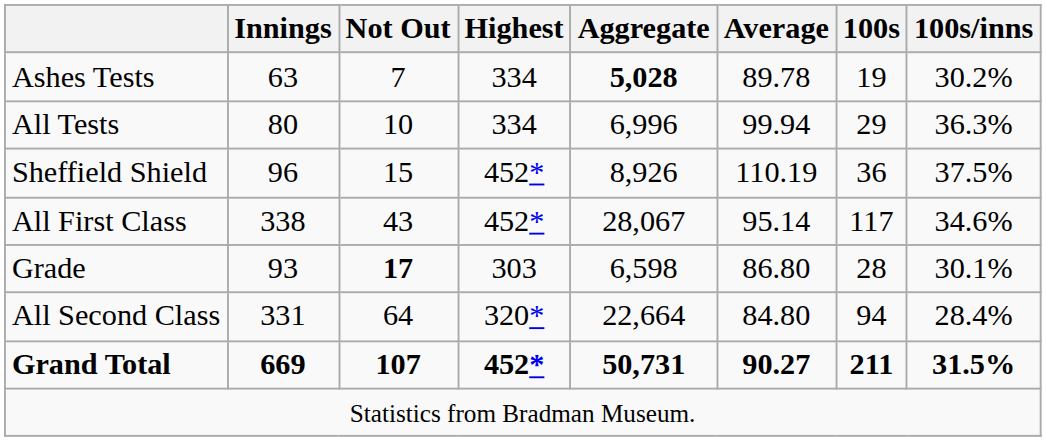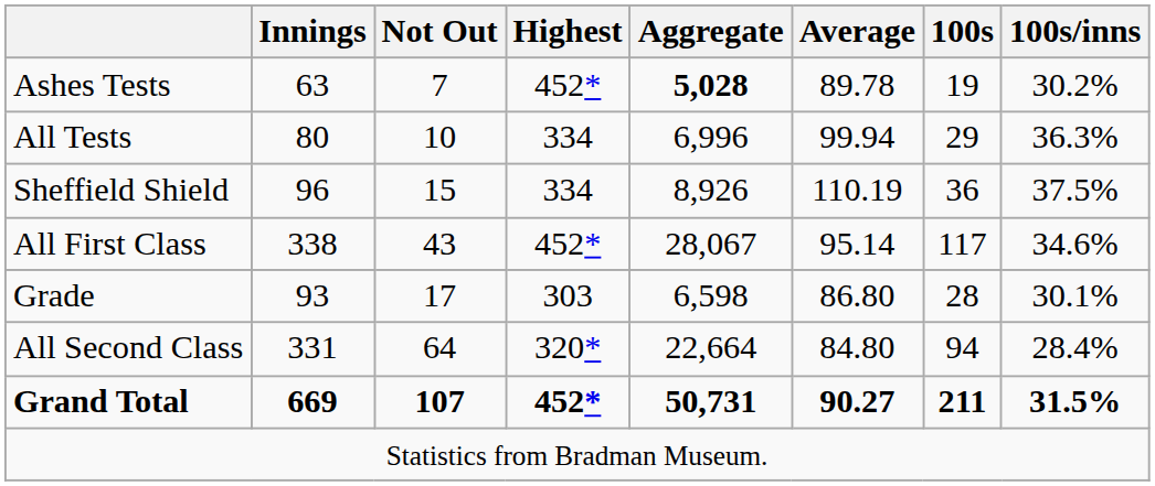 <table class="wikitable">
 <tr>
 <th></th>
 <th>Innings</th>
 <th>Not Out</th>
 <th>Highest</th>
 <th>Aggregate</th>
 <th>Average</th>
 <th>100s</th>
 <th>100s/inns</th>
 </tr>
 <tr>
 <td>Ashes Tests</td>
 <td align=center>63</td>
 <td align=center>7</td>
-<td align=center>334</td>
+<td align=center>452<a href='#'>*</a></td>
 <td align=center><strong>5,028</strong></td>
 <td align=center>89.78</td>
 <td align=center>19</td>
 <td align=center>30.2%</td>
 </tr>
 <tr>
 <td>All Tests</td>
 <td align=center>80</td>
 <td align=center>10</td>
 <td align=center>334</td>
 <td align=center>6,996</td>
 <td align=center>99.94</td>
 <td align=center>29</td>
 <td align=center>36.3%</td>
 </tr>
 <tr>
 <td>Sheffield Shield</td>
 <td align=center>96</td>
 <td align=center>15</td>
-<td align=center>452<a href='#'>*</a></td>
+<td align=center>334</td>
 <td align=center>8,926</td>
 <td align=center>110.19</td>
 <td align=center>36</td>
 <td align=center>37.5%</td>
 </tr>
 <tr>
 <td>All First Class</td>
 <td align=center>338</td>
 <td align=center>43</td>
 <td align=center>452<a href='#'>*</a></td>
 <td align=center>28,067</td>
 <td align=center>95.14</td>
 <td align=center>117</td>
 <td align=center>34.6%</td>
 </tr>
 <tr>
 <td>Grade</td>
 <td align=center>93</td>
-<td align=center><strong>17</strong></td>
+<td align=center>17</td>
 <td align=center>303</td>
 <td align=center>6,598</td>
 <td align=center>86.80</td>
 <td align=center>28</td>
 <td align=center>30.1%</td>
 </tr>
 <tr>
 <td>All Second Class</td>
 <td align=center>331</td>
 <td align=center>64</td>
 <td align=center>320<a href='#'>*</a></td>
 <td align=center>22,664</td>
 <td align=center>84.80</td>
 <td align=center>94</td>
 <td align=center>28.4%</td>
 </tr>
 <tr>
 <td><strong>Grand Total</strong></td>
 <td align=center><strong>669</strong></td>
 <td align=center><strong>107</strong></td>
 <td align=center><strong>452<a href='#'>*</a></strong></td>
 <td align=center><strong>50,731</strong></td>
 <td align=center><strong>90.27</strong></td>
 <td align=center><strong>211</strong></td>
 <td align=center><strong>31.5%</strong></td>
 </tr>
 <tr>
 <td colspan="8" style="text-align:center;"><small>Statistics from Bradman Museum.</small></td>
 </tr>
 </table>
